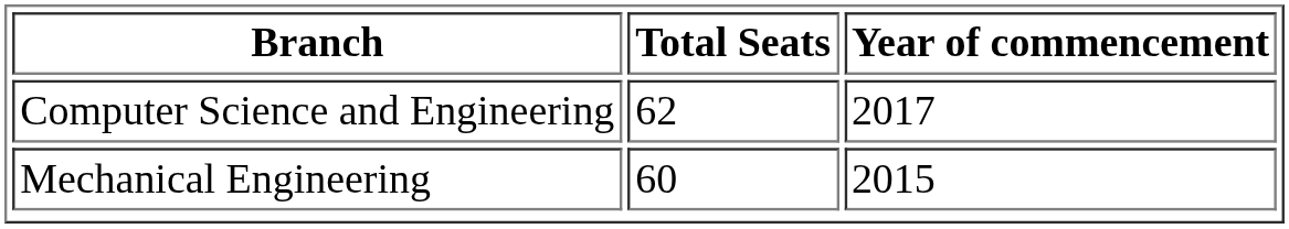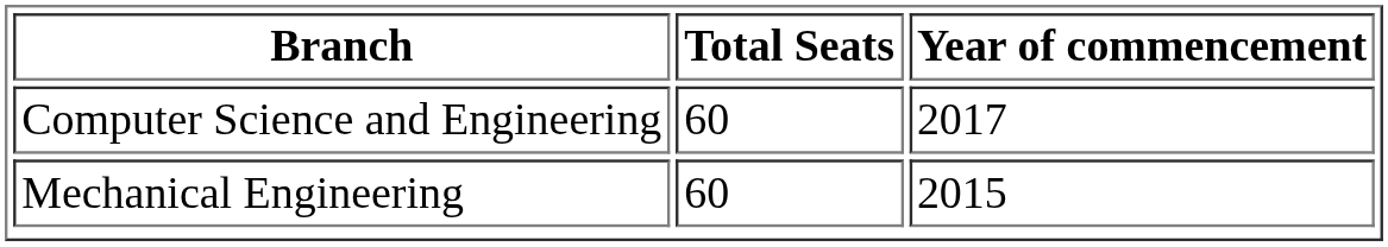 <table border="1"  cellpadding="2">
 <tr --->
 <th scope="col" width="width:20em;">Branch</th>
 <th scope="col" width="width:20em;">Total Seats</th>
 <th scope="col" width="width:20em;">Year of commencement</th>
 </tr>
 <tr>
 <td>Computer Science and Engineering</td>
-<td>62</td>
+<td>60</td>
 <td>2017</td>
 </tr>
 <tr>
 <td>Mechanical Engineering</td>
 <td>60</td>
 <td>2015</td>
 </tr>
 <tr --->
 </tr>
 </table>
